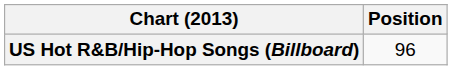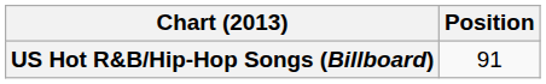 <table class="wikitable plainrowheaders" style="text-align:center">
 <tr>
 <th scope="col">Chart (2013)</th>
 <th scope="col">Position</th>
 </tr>
 <tr>
 <th scope="row">US Hot R&B/Hip-Hop Songs (<em>Billboard</em>)</th>
-<td>96</td>
+<td>91</td>
 </tr>
 </table>
